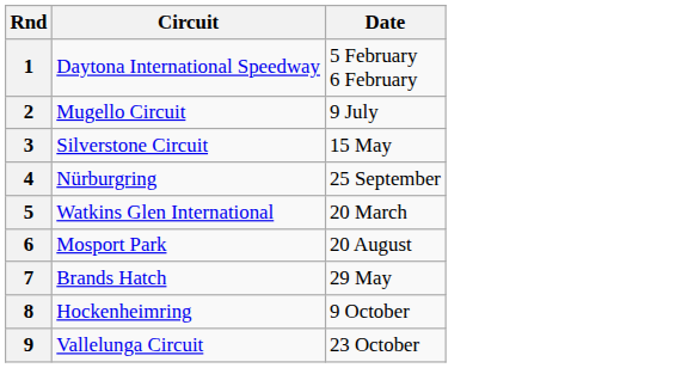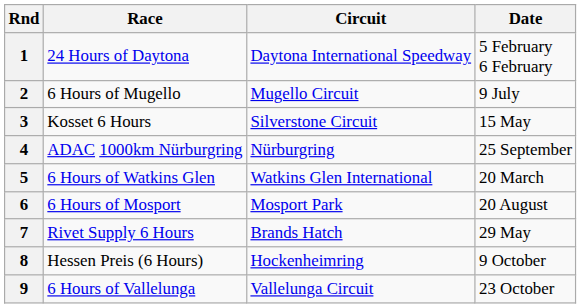 <table class="wikitable" style="font-size: 90%;">
 <tr>
 <th>Rnd</th>
+<th>Race</th>
 <th>Circuit</th>
 <th>Date</th>
 </tr>
 <tr>
 <th>1</th>
+<td> <a href='#'>24 Hours of Daytona</a></td>
 <td><a href='#'>Daytona International Speedway</a></td>
 <td>5 February<br>6 February</td>
 </tr>
 <tr>
 <th>2</th>
+<td> 6 Hours of Mugello</td>
 <td><a href='#'>Mugello Circuit</a></td>
 <td>9 July</td>
 </tr>
 <tr>
 <th>3</th>
+<td> Kosset 6 Hours</td>
 <td><a href='#'>Silverstone Circuit</a></td>
 <td>15 May</td>
 </tr>
 <tr>
 <th>4</th>
+<td> <a href='#'>ADAC</a> <a href='#'>1000km Nürburgring</a></td>
 <td><a href='#'>Nürburgring</a></td>
 <td>25 September</td>
 </tr>
 <tr>
 <th>5</th>
+<td> <a href='#'>6 Hours of Watkins Glen</a></td>
 <td><a href='#'>Watkins Glen International</a></td>
 <td>20 March</td>
 </tr>
 <tr>
 <th>6</th>
+<td> <a href='#'>6 Hours of Mosport</a></td>
 <td><a href='#'>Mosport Park</a></td>
 <td>20 August</td>
 </tr>
 <tr>
 <th>7</th>
+<td> <a href='#'>Rivet Supply 6 Hours</a></td>
 <td><a href='#'>Brands Hatch</a></td>
 <td>29 May</td>
 </tr>
 <tr>
 <th>8</th>
+<td> Hessen Preis (6 Hours)</td>
 <td><a href='#'>Hockenheimring</a></td>
 <td>9 October</td>
 </tr>
 <tr>
 <th>9</th>
+<td> <a href='#'>6 Hours of Vallelunga</a></td>
 <td><a href='#'>Vallelunga Circuit</a></td>
 <td>23 October</td>
 </tr>
 </table>
